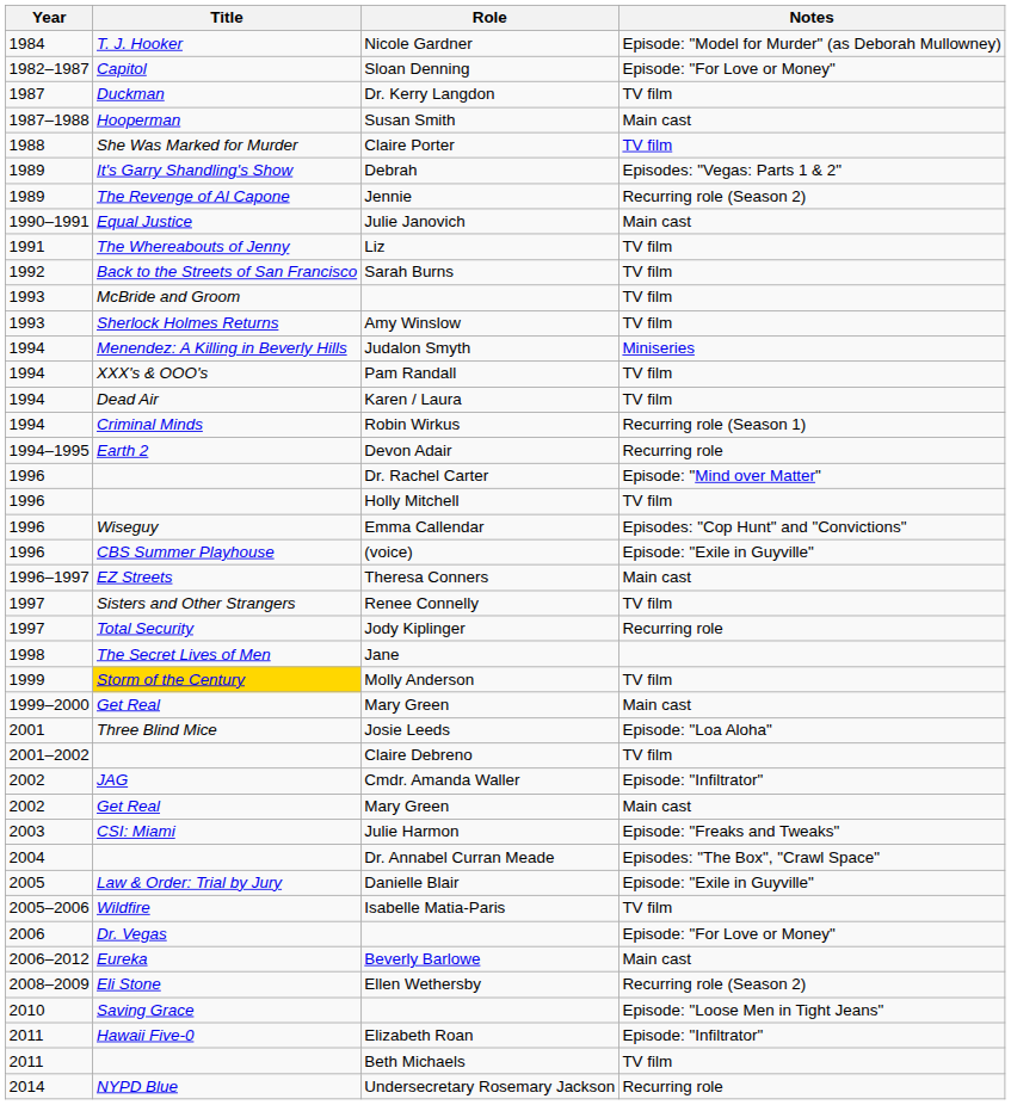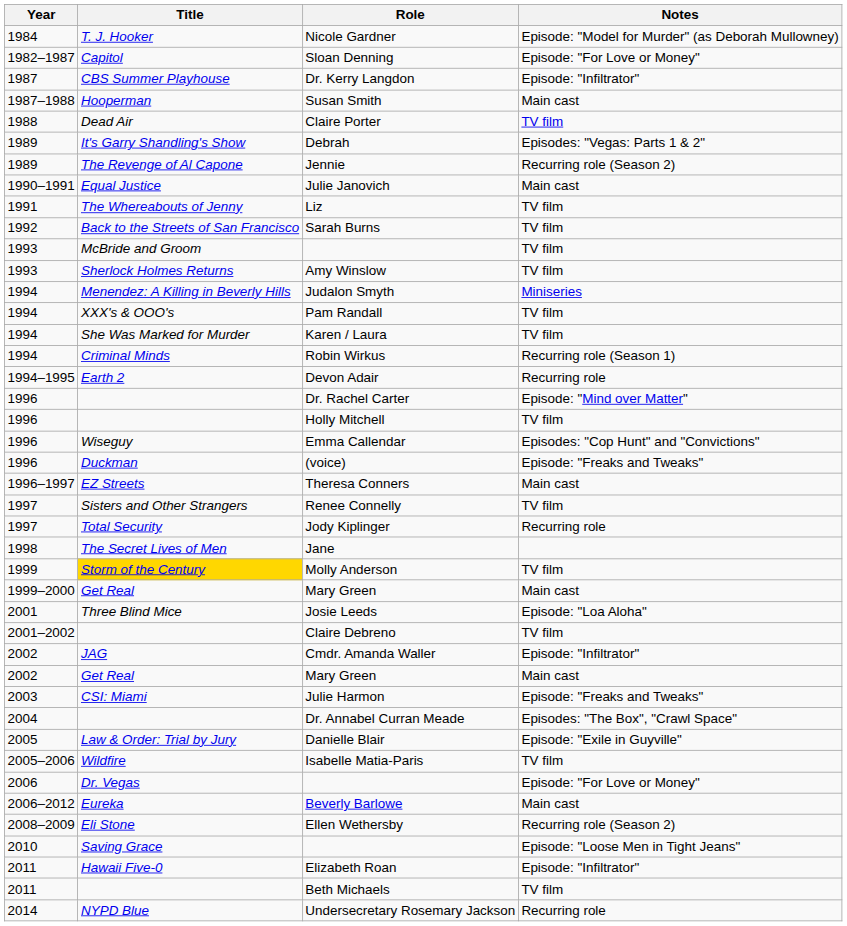 <table class="wikitable sortable">
 <tr>
 <th>Year</th>
 <th>Title</th>
 <th>Role</th>
 <th class="unsortable">Notes</th>
 </tr>
 <tr>
 <td>1984</td>
 <td><em><a href='#'>T. J. Hooker</a></em></td>
 <td>Nicole Gardner</td>
 <td>Episode: "Model for Murder" (as Deborah Mullowney)</td>
 </tr>
 <tr>
 <td>1982–1987</td>
 <td><em><a href='#'>Capitol</a></em></td>
 <td>Sloan Denning</td>
 <td>Episode: "For Love or Money"</td>
 </tr>
 <tr>
 <td>1987</td>
-<td><em><a href='#'>Duckman</a></em></td>
+<td><em><a href='#'>CBS Summer Playhouse</a></em></td>
 <td>Dr. Kerry Langdon</td>
-<td>TV film</td>
+<td>Episode: "Infiltrator"</td>
 </tr>
 <tr>
 <td>1987–1988</td>
 <td><em><a href='#'>Hooperman</a></em></td>
 <td>Susan Smith</td>
 <td>Main cast</td>
 </tr>
 <tr>
 <td>1988</td>
-<td><em>She Was Marked for Murder</em></td>
+<td><em>Dead Air</em></td>
 <td>Claire Porter</td>
 <td><a href='#'>TV film</a></td>
 </tr>
 <tr>
 <td>1989</td>
 <td><em><a href='#'>It's Garry Shandling's Show</a></em></td>
 <td>Debrah</td>
 <td>Episodes: "Vegas: Parts 1 & 2"</td>
 </tr>
 <tr>
 <td>1989</td>
 <td><em><a href='#'>The Revenge of Al Capone</a></em></td>
 <td>Jennie</td>
 <td>Recurring role (Season 2)</td>
 </tr>
 <tr>
 <td>1990–1991</td>
 <td><em><a href='#'>Equal Justice</a></em></td>
 <td>Julie Janovich</td>
 <td>Main cast</td>
 </tr>
 <tr>
 <td>1991</td>
 <td><em><a href='#'>The Whereabouts of Jenny</a></em></td>
 <td>Liz</td>
 <td>TV film</td>
 </tr>
 <tr>
 <td>1992</td>
 <td><em><a href='#'>Back to the Streets of San Francisco</a></em></td>
 <td>Sarah Burns</td>
 <td>TV film</td>
 </tr>
 <tr>
 <td>1993</td>
 <td><em>McBride and Groom</em></td>
 <td></td>
 <td>TV film</td>
 </tr>
 <tr>
 <td>1993</td>
 <td><em><a href='#'>Sherlock Holmes Returns</a></em></td>
 <td>Amy Winslow</td>
 <td>TV film</td>
 </tr>
 <tr>
 <td>1994</td>
 <td><em><a href='#'>Menendez: A Killing in Beverly Hills</a></em></td>
 <td>Judalon Smyth</td>
 <td><a href='#'>Miniseries</a></td>
 </tr>
 <tr>
 <td>1994</td>
 <td><em>XXX's & OOO's</em></td>
 <td>Pam Randall</td>
 <td>TV film</td>
 </tr>
 <tr>
 <td>1994</td>
-<td><em>Dead Air</em></td>
+<td><em>She Was Marked for Murder</em></td>
 <td>Karen / Laura</td>
 <td>TV film</td>
 </tr>
 <tr>
 <td>1994</td>
 <td><em><a href='#'>Criminal Minds</a></em></td>
 <td>Robin Wirkus</td>
 <td>Recurring role (Season 1)</td>
 </tr>
 <tr>
 <td>1994–1995</td>
 <td><em><a href='#'>Earth 2</a></em></td>
 <td>Devon Adair</td>
 <td>Recurring role</td>
 </tr>
 <tr>
 <td>1996</td>
 <td><em></em></td>
 <td>Dr. Rachel Carter</td>
 <td>Episode: "<a href='#'>Mind over Matter</a>"</td>
 </tr>
 <tr>
 <td>1996</td>
 <td><em></em></td>
 <td>Holly Mitchell</td>
 <td>TV film</td>
 </tr>
 <tr>
 <td>1996</td>
 <td><em>Wiseguy</em></td>
 <td>Emma Callendar</td>
 <td>Episodes: "Cop Hunt" and "Convictions"</td>
 </tr>
 <tr>
 <td>1996</td>
-<td><em><a href='#'>CBS Summer Playhouse</a></em></td>
+<td><em><a href='#'>Duckman</a></em></td>
 <td>(voice)</td>
-<td>Episode: "Exile in Guyville"</td>
+<td>Episode: "Freaks and Tweaks"</td>
 </tr>
 <tr>
 <td>1996–1997</td>
 <td><em><a href='#'>EZ Streets</a></em></td>
 <td>Theresa Conners</td>
 <td>Main cast</td>
 </tr>
 <tr>
 <td>1997</td>
 <td><em>Sisters and Other Strangers</em></td>
 <td>Renee Connelly</td>
 <td>TV film</td>
 </tr>
 <tr>
 <td>1997</td>
 <td><em><a href='#'>Total Security</a></em></td>
 <td>Jody Kiplinger</td>
 <td>Recurring role</td>
 </tr>
 <tr>
 <td>1998</td>
 <td><em><a href='#'>The Secret Lives of Men</a></em></td>
 <td>Jane</td>
 <td></td>
 </tr>
 <tr>
 <td>1999</td>
 <td style="background: gold;"><em><a href='#'>Storm of the Century</a></em></td>
 <td>Molly Anderson</td>
 <td>TV film</td>
 </tr>
 <tr>
 <td>1999–2000</td>
 <td><em><a href='#'>Get Real</a></em></td>
 <td>Mary Green</td>
 <td>Main cast</td>
 </tr>
 <tr>
 <td>2001</td>
 <td><em>Three Blind Mice</em></td>
 <td>Josie Leeds</td>
 <td>Episode: "Loa Aloha"</td>
 </tr>
 <tr>
 <td>2001–2002</td>
 <td><em></em></td>
 <td>Claire Debreno</td>
 <td>TV film</td>
 </tr>
 <tr>
 <td>2002</td>
 <td><em><a href='#'>JAG</a></em></td>
 <td>Cmdr. Amanda Waller</td>
 <td>Episode: "Infiltrator"</td>
 </tr>
 <tr>
 <td>2002</td>
 <td><em><a href='#'>Get Real</a></em></td>
 <td>Mary Green</td>
 <td>Main cast</td>
 </tr>
 <tr>
 <td>2003</td>
 <td><em><a href='#'>CSI: Miami</a></em></td>
 <td>Julie Harmon</td>
 <td>Episode: "Freaks and Tweaks"</td>
 </tr>
 <tr>
 <td>2004</td>
 <td><em></em></td>
 <td>Dr. Annabel Curran Meade</td>
 <td>Episodes: "The Box", "Crawl Space"</td>
 </tr>
 <tr>
 <td>2005</td>
 <td><em><a href='#'>Law & Order: Trial by Jury</a></em></td>
 <td>Danielle Blair</td>
 <td>Episode: "Exile in Guyville"</td>
 </tr>
 <tr>
 <td>2005–2006</td>
 <td><em><a href='#'>Wildfire</a></em></td>
 <td>Isabelle Matia-Paris</td>
 <td>TV film</td>
 </tr>
 <tr>
 <td>2006</td>
 <td><em><a href='#'>Dr. Vegas</a></em></td>
 <td></td>
 <td>Episode: "For Love or Money"</td>
 </tr>
 <tr>
 <td>2006–2012</td>
 <td><em><a href='#'>Eureka</a></em></td>
 <td><a href='#'>Beverly Barlowe</a></td>
 <td>Main cast</td>
 </tr>
 <tr>
 <td>2008–2009</td>
 <td><em><a href='#'>Eli Stone</a></em></td>
 <td>Ellen Wethersby</td>
 <td>Recurring role (Season 2)</td>
 </tr>
 <tr>
 <td>2010</td>
 <td><em><a href='#'>Saving Grace</a></em></td>
 <td></td>
 <td>Episode: "Loose Men in Tight Jeans"</td>
 </tr>
 <tr>
 <td>2011</td>
 <td><em><a href='#'>Hawaii Five-0</a></em></td>
 <td>Elizabeth Roan</td>
 <td>Episode: "Infiltrator"</td>
 </tr>
 <tr>
 <td>2011</td>
 <td><em></em></td>
 <td>Beth Michaels</td>
 <td>TV film</td>
 </tr>
 <tr>
 <td>2014</td>
 <td><em><a href='#'>NYPD Blue</a></em></td>
 <td>Undersecretary Rosemary Jackson</td>
 <td>Recurring role</td>
 </tr>
 </table>
